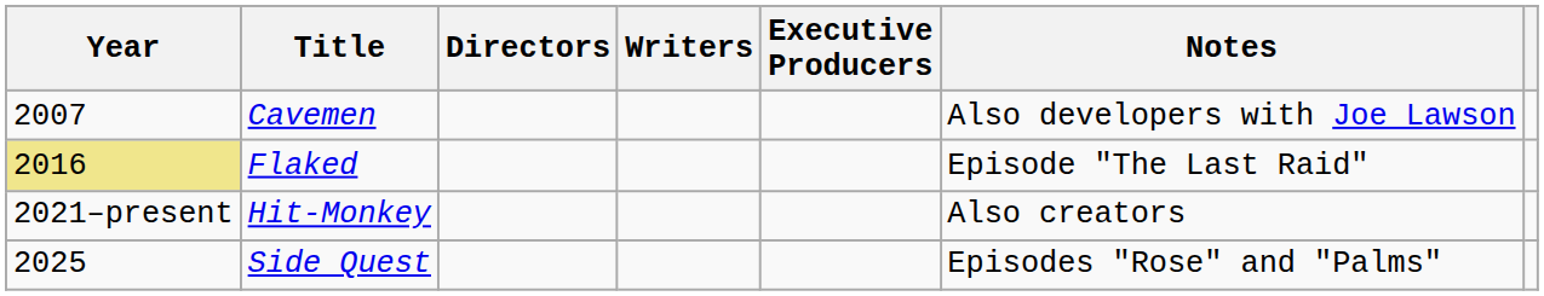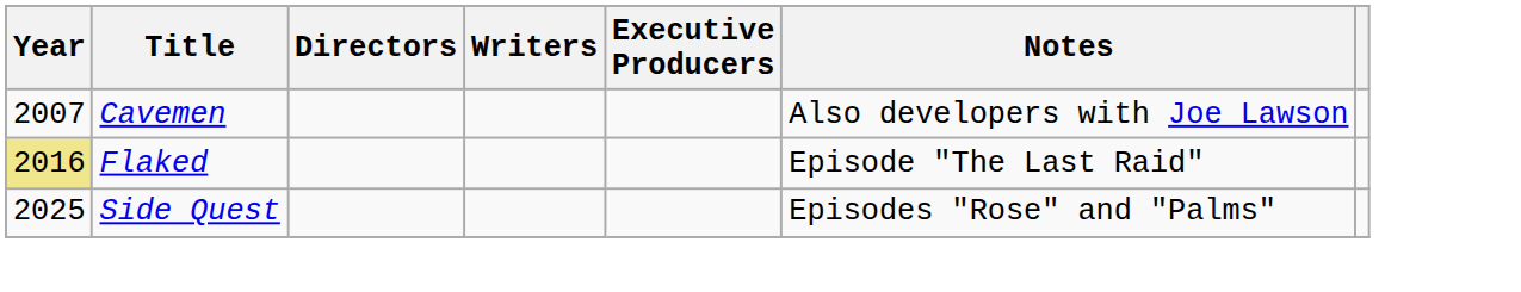 <table class="wikitable">
 <tr>
 <th>Year</th>
 <th>Title</th>
 <th>Directors</th>
 <th>Writers</th>
 <th>Executive<br>Producers</th>
 <th>Notes</th>
 <th></th>
 </tr>
 <tr>
 <td>2007</td>
 <td><em><a href='#'>Cavemen</a></em></td>
 <td></td>
 <td></td>
 <td></td>
 <td>Also developers with <a href='#'>Joe Lawson</a><br></td>
 <td align="center"></td>
 </tr>
 <tr>
 <td style="background: khaki;">2016</td>
 <td><em><a href='#'>Flaked</a></em></td>
 <td></td>
 <td></td>
 <td></td>
 <td>Episode "The Last Raid"</td>
 <td align="center"></td>
 </tr>
 <tr>
-<td>2021–present</td>
-<td><em><a href='#'>Hit-Monkey</a></em></td>
-<td></td>
-<td></td>
-<td></td>
-<td>Also creators</td>
-<td align="center"></td>
-</tr>
-<tr>
 <td>2025</td>
 <td><em><a href='#'>Side Quest</a></em></td>
 <td></td>
 <td></td>
 <td></td>
 <td>Episodes "Rose" and "Palms"</td>
 </tr>
 </table>
